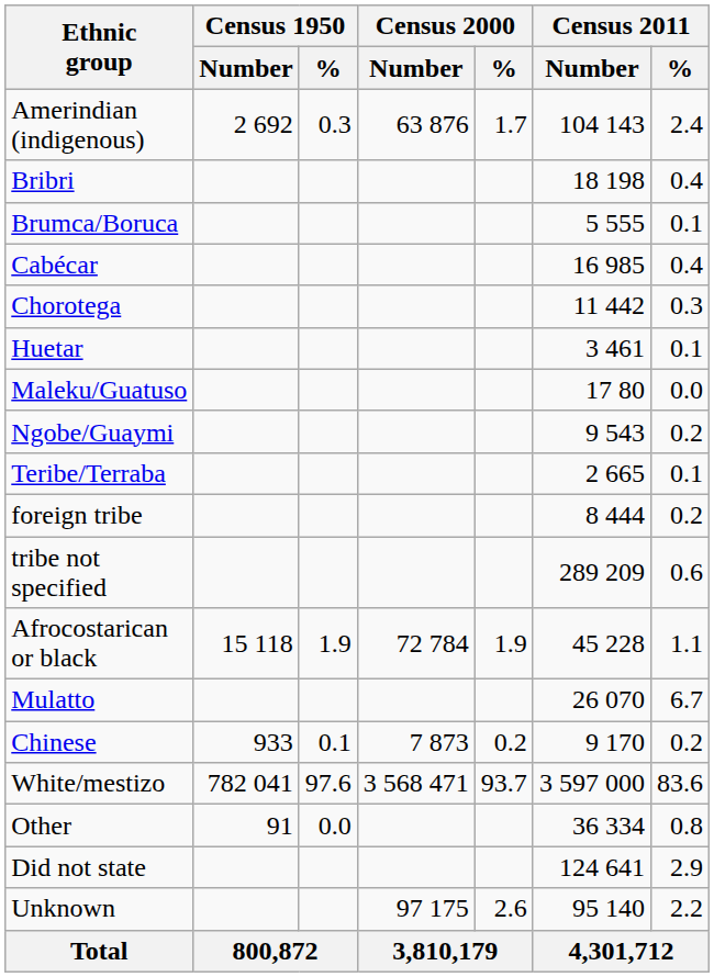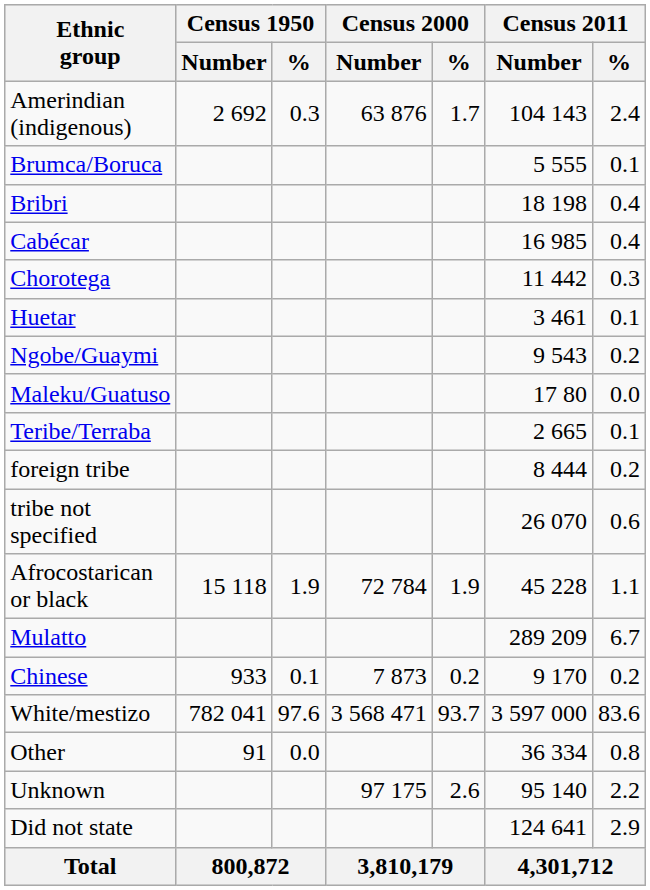 <table class="wikitable" style="text-align: right;">
 <tr bgcolor="#e0e0e0">
 <th width="100pt" rowspan="2">Ethnic<br>group</th>
 <th colspan="2">Census 1950</th>
 <th colspan="2">Census 2000</th>
 <th colspan="2">Census 2011</th>
 </tr>
 <tr bgcolor="#e0e0e0">
 <th>Number</th>
 <th>%</th>
 <th>Number</th>
 <th>%</th>
 <th>Number</th>
 <th>%</th>
 </tr>
 <tr>
 <td align=left>Amerindian (indigenous)</td>
 <td>2 692</td>
 <td>0.3</td>
 <td>63 876</td>
 <td>1.7</td>
 <td>104 143</td>
 <td>2.4</td>
 </tr>
 <tr>
+<td align=left><a href='#'>Brumca/Boruca</a></td>
+<td></td>
+<td></td>
+<td></td>
+<td></td>
+<td>5 555</td>
+<td>0.1</td>
+</tr>
+<tr>
 <td align=left><a href='#'>Bribri</a></td>
 <td></td>
 <td></td>
 <td></td>
 <td></td>
 <td>18 198</td>
 <td>0.4</td>
-</tr>
-<tr>
-<td align=left><a href='#'>Brumca/Boruca</a></td>
-<td></td>
-<td></td>
-<td></td>
-<td></td>
-<td>5 555</td>
-<td>0.1</td>
 </tr>
 <tr>
 <td align=left><a href='#'>Cabécar</a></td>
 <td></td>
 <td></td>
 <td></td>
 <td></td>
 <td>16 985</td>
 <td>0.4</td>
 </tr>
 <tr>
 <td align=left><a href='#'>Chorotega</a></td>
 <td></td>
 <td></td>
 <td></td>
 <td></td>
 <td>11 442</td>
 <td>0.3</td>
 </tr>
 <tr>
 <td align=left><a href='#'>Huetar</a></td>
 <td></td>
 <td></td>
 <td></td>
 <td></td>
 <td>3 461</td>
 <td>0.1</td>
 </tr>
 <tr>
+<td align=left><a href='#'>Ngobe/Guaymi</a></td>
+<td></td>
+<td></td>
+<td></td>
+<td></td>
+<td>9 543</td>
+<td>0.2</td>
+</tr>
+<tr>
 <td align=left><a href='#'>Maleku/Guatuso</a></td>
 <td></td>
 <td></td>
 <td></td>
 <td></td>
 <td>17 80</td>
 <td>0.0</td>
-</tr>
-<tr>
-<td align=left><a href='#'>Ngobe/Guaymi</a></td>
-<td></td>
-<td></td>
-<td></td>
-<td></td>
-<td>9 543</td>
-<td>0.2</td>
 </tr>
 <tr>
 <td align=left><a href='#'>Teribe/Terraba</a></td>
 <td></td>
 <td></td>
 <td></td>
 <td></td>
 <td>2 665</td>
 <td>0.1</td>
 </tr>
 <tr>
 <td align=left>foreign tribe</td>
 <td></td>
 <td></td>
 <td></td>
 <td></td>
 <td>8 444</td>
 <td>0.2</td>
 </tr>
 <tr>
 <td align=left>tribe not specified</td>
 <td></td>
 <td></td>
 <td></td>
 <td></td>
-<td>289 209</td>
+<td>26 070</td>
 <td>0.6</td>
 </tr>
 <tr>
 <td align=left>Afrocostarican or black</td>
 <td>15 118</td>
 <td>1.9</td>
 <td>72 784</td>
 <td>1.9</td>
 <td>45 228</td>
 <td>1.1</td>
 </tr>
 <tr>
 <td align=left><a href='#'>Mulatto</a></td>
 <td></td>
 <td></td>
 <td></td>
 <td></td>
-<td>26 070</td>
+<td>289 209</td>
 <td>6.7</td>
 </tr>
 <tr>
 <td align=left><a href='#'>Chinese</a></td>
 <td>933</td>
 <td>0.1</td>
 <td>7 873</td>
 <td>0.2</td>
 <td>9 170</td>
 <td>0.2</td>
 </tr>
 <tr>
 <td align=left>White/mestizo</td>
 <td>782 041</td>
 <td>97.6</td>
 <td>3 568 471</td>
 <td>93.7</td>
 <td>3 597 000</td>
 <td>83.6</td>
 </tr>
 <tr>
 <td align=left>Other</td>
 <td>91</td>
 <td>0.0</td>
 <td></td>
 <td></td>
 <td>36 334</td>
 <td>0.8</td>
 </tr>
 <tr>
+<td align=left>Unknown</td>
+<td></td>
+<td></td>
+<td>97 175</td>
+<td>2.6</td>
+<td>95 140</td>
+<td>2.2</td>
+</tr>
+<tr>
 <td align=left>Did not state</td>
 <td></td>
 <td></td>
 <td></td>
 <td></td>
 <td>124 641</td>
 <td>2.9</td>
 </tr>
-<tr>
-<td align=left>Unknown</td>
-<td></td>
-<td></td>
-<td>97 175</td>
-<td>2.6</td>
-<td>95 140</td>
-<td>2.2</td>
-</tr>
 <tr bgcolor="#e0e0e0">
 <th align="left">Total</th>
 <th colspan="2">800,872</th>
 <th colspan="2">3,810,179</th>
 <th colspan="2">4,301,712</th>
 </tr>
 </table>
